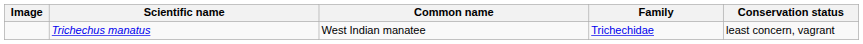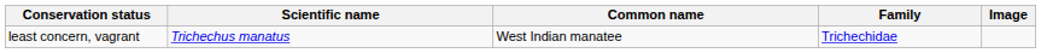 <table class="wikitable sortable" style="width:98%">
 <tr>
-<th class="unsortable" width="5%">Image</th>
+<th width="15%">Conservation status</th>
 <th width="30%">Scientific name</th>
 <th width="30%">Common name</th>
 <th width="15%">Family</th>
-<th width="15%">Conservation status</th>
+<th class="unsortable" width="5%">Image</th>
 </tr>
 <tr>
-<td></td>
+<td>least concern, vagrant</td>
 <td><em><a href='#'>Trichechus manatus</a></em></td>
 <td>West Indian manatee</td>
 <td><a href='#'>Trichechidae</a></td>
-<td>least concern, vagrant</td>
+<td></td>
 </tr>
 </table>
